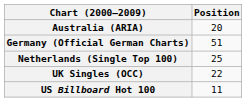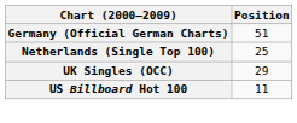 <table class="wikitable sortable plainrowheaders" style="text-align:center">
 <tr>
 <th scope="col">Chart (2000–2009)</th>
 <th scope="col">Position</th>
-</tr>
-<tr>
-<th scope="row">Australia (ARIA)</th>
-<td>20</td>
 </tr>
 <tr>
 <th scope="row">Germany (Official German Charts)</th>
 <td>51</td>
 </tr>
 <tr>
 <th scope="row">Netherlands (Single Top 100)</th>
 <td>25</td>
 </tr>
 <tr>
 <th scope="row">UK Singles (OCC)</th>
-<td>22</td>
+<td>29</td>
 </tr>
 <tr>
 <th scope="row">US <em>Billboard</em> Hot 100</th>
 <td>11</td>
 </tr>
 </table>
